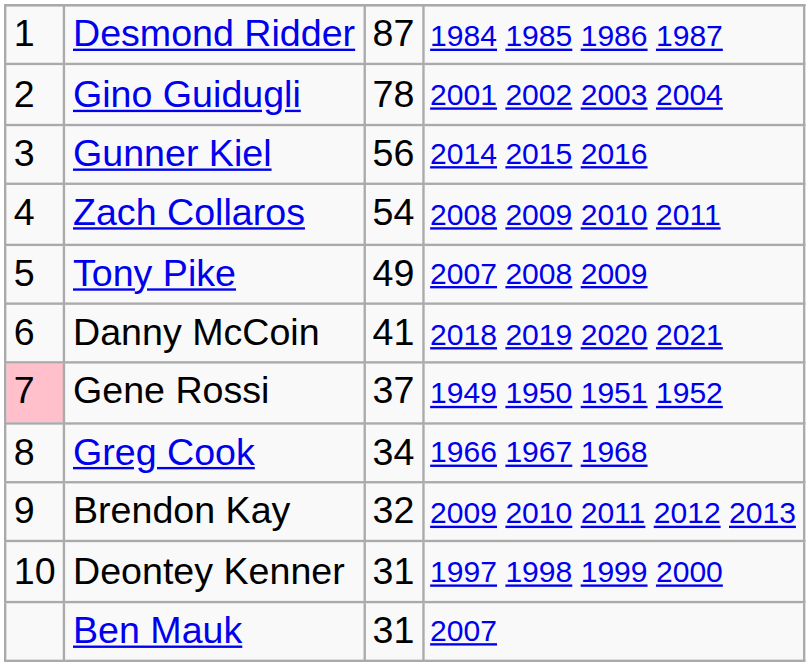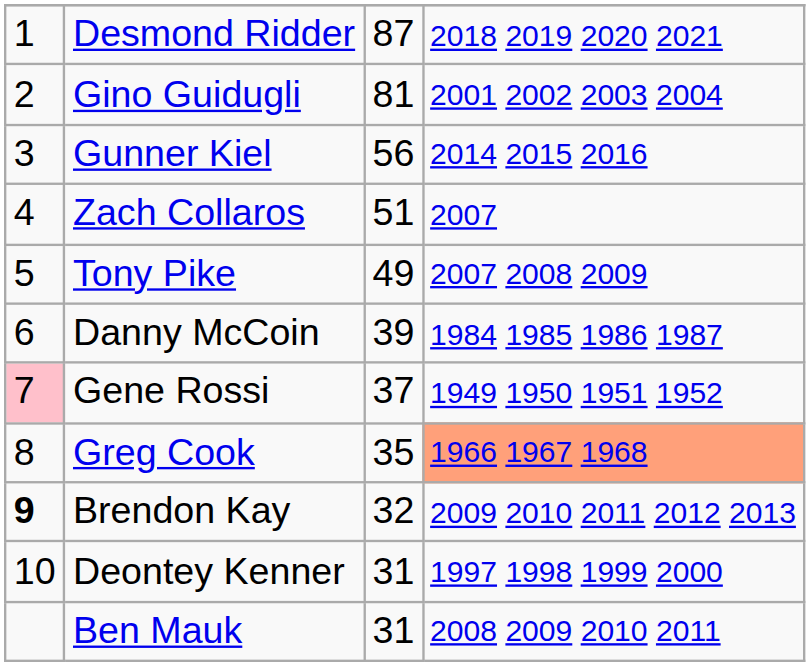 <table class="wikitable">
 <tr>
 </tr>
 <tr>
 <td>1</td>
 <td><a href='#'>Desmond Ridder</a></td>
 <td>87</td>
-<td style="font-size:80%;"><a href='#'>1984</a> <a href='#'>1985</a> <a href='#'>1986</a> <a href='#'>1987</a></td>
+<td style="font-size:80%;"><a href='#'>2018</a> <a href='#'>2019</a> <a href='#'>2020</a> <a href='#'>2021</a></td>
 </tr>
 <tr>
 <td>2</td>
 <td><a href='#'>Gino Guidugli</a></td>
-<td>78</td>
+<td>81</td>
 <td style="font-size:80%;"><a href='#'>2001</a> <a href='#'>2002</a> <a href='#'>2003</a> <a href='#'>2004</a></td>
 </tr>
 <tr>
 <td>3</td>
 <td><a href='#'>Gunner Kiel</a></td>
 <td>56</td>
 <td style="font-size:80%;"><a href='#'>2014</a> <a href='#'>2015</a> <a href='#'>2016</a></td>
 </tr>
 <tr>
 <td>4</td>
 <td><a href='#'>Zach Collaros</a></td>
-<td>54</td>
-<td style="font-size:80%;"><a href='#'>2008</a> <a href='#'>2009</a> <a href='#'>2010</a> <a href='#'>2011</a></td>
+<td>51</td>
+<td style="font-size:80%;"><a href='#'>2007</a></td>
 </tr>
 <tr>
 <td>5</td>
 <td><a href='#'>Tony Pike</a></td>
 <td>49</td>
 <td style="font-size:80%;"><a href='#'>2007</a> <a href='#'>2008</a> <a href='#'>2009</a></td>
 </tr>
 <tr>
 <td>6</td>
 <td>Danny McCoin</td>
-<td>41</td>
-<td style="font-size:80%;"><a href='#'>2018</a> <a href='#'>2019</a> <a href='#'>2020</a> <a href='#'>2021</a></td>
+<td>39</td>
+<td style="font-size:80%;"><a href='#'>1984</a> <a href='#'>1985</a> <a href='#'>1986</a> <a href='#'>1987</a></td>
 </tr>
 <tr>
 <td style="background: pink;">7</td>
 <td>Gene Rossi</td>
 <td>37</td>
 <td style="font-size:80%;"><a href='#'>1949</a> <a href='#'>1950</a> <a href='#'>1951</a> <a href='#'>1952</a></td>
 </tr>
 <tr>
 <td>8</td>
 <td><a href='#'>Greg Cook</a></td>
-<td>34</td>
-<td style="font-size:80%;"><a href='#'>1966</a> <a href='#'>1967</a> <a href='#'>1968</a></td>
+<td>35</td>
+<td style="background: lightsalmon; font-size:80%;"><a href='#'>1966</a> <a href='#'>1967</a> <a href='#'>1968</a></td>
 </tr>
 <tr>
-<td>9</td>
+<td><strong>9</strong></td>
 <td>Brendon Kay</td>
 <td>32</td>
 <td style="font-size:80%;"><a href='#'>2009</a> <a href='#'>2010</a> <a href='#'>2011</a> <a href='#'>2012</a> <a href='#'>2013</a></td>
 </tr>
 <tr>
 <td>10</td>
 <td>Deontey Kenner</td>
 <td>31</td>
 <td style="font-size:80%;"><a href='#'>1997</a> <a href='#'>1998</a> <a href='#'>1999</a> <a href='#'>2000</a></td>
 </tr>
 <tr>
 <td></td>
 <td><a href='#'>Ben Mauk</a></td>
 <td>31</td>
-<td style="font-size:80%;"><a href='#'>2007</a></td>
+<td style="font-size:80%;"><a href='#'>2008</a> <a href='#'>2009</a> <a href='#'>2010</a> <a href='#'>2011</a></td>
 </tr>
 </table>
